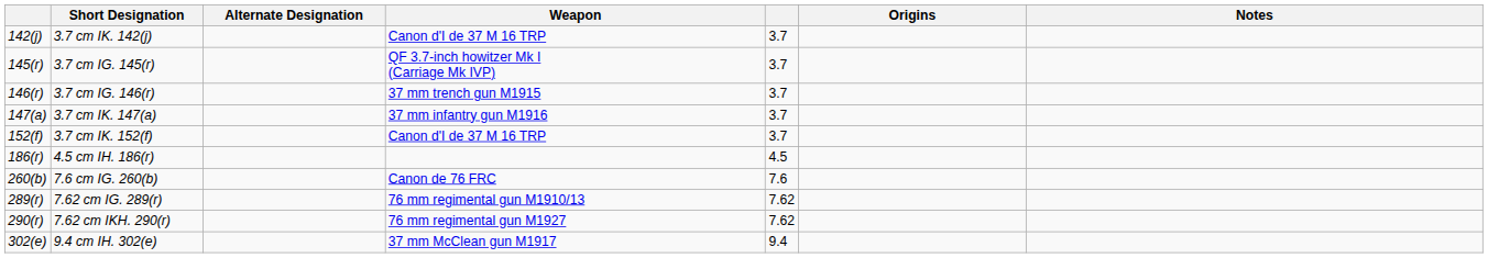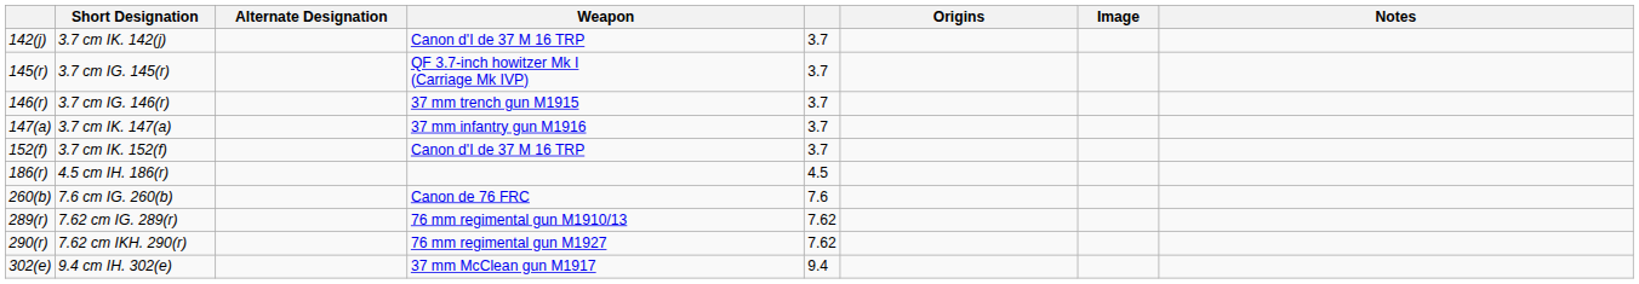 <table class="wikitable sortable" style=" width:200%">
 <tr>
 <th width="2%"></th>
 <th width="10%">Short Designation</th>
 <th width="12%">Alternate Designation</th>
 <th width="25%">Weapon</th>
 <th width="1%"><br></th>
 <th width="15%">Origins</th>
+<th width="5%">Image</th>
 <th width="30%">Notes</th>
 </tr>
 <tr>
 <td><em>142(j)</em></td>
 <td><em>3.7 cm IK. 142(j)</em></td>
 <td></td>
 <td><a href='#'>Canon d'I de 37 M 16 TRP</a></td>
 <td>3.7</td>
+<td></td>
 <td></td>
 <td></td>
 </tr>
 <tr>
 <td><em>145(r)</em></td>
 <td><em>3.7 cm IG. 145(r)</em></td>
 <td></td>
 <td><a href='#'>QF 3.7-inch howitzer Mk I<br>(Carriage Mk IVP)</a></td>
 <td>3.7</td>
 <td></td>
 <td></td>
+<td></td>
 </tr>
 <tr>
 <td><em>146(r)</em></td>
 <td><em>3.7 cm IG. 146(r)</em></td>
 <td></td>
 <td><a href='#'>37 mm trench gun M1915</a></td>
 <td>3.7</td>
+<td></td>
 <td></td>
 <td></td>
 </tr>
 <tr>
 <td><em>147(a)</em></td>
 <td><em>3.7 cm IK. 147(a)</em></td>
 <td></td>
 <td><a href='#'>37 mm infantry gun M1916</a></td>
 <td>3.7</td>
 <td></td>
 <td></td>
+<td></td>
 </tr>
 <tr>
 <td><em>152(f)</em></td>
 <td><em>3.7 cm IK. 152(f)</em></td>
 <td></td>
 <td><a href='#'>Canon d'I de 37 M 16 TRP</a></td>
 <td>3.7</td>
+<td></td>
 <td></td>
 <td></td>
 </tr>
 <tr>
 <td><em>186(r)</em></td>
 <td><em>4.5 cm IH. 186(r)</em></td>
 <td></td>
 <td></td>
 <td>4.5</td>
 <td></td>
 <td></td>
+<td></td>
 </tr>
 <tr>
 <td><em>260(b)</em></td>
 <td><em>7.6 cm IG. 260(b)</em></td>
 <td></td>
 <td><a href='#'>Canon de 76 FRC</a></td>
 <td>7.6</td>
+<td></td>
 <td></td>
 <td></td>
 </tr>
 <tr>
 <td><em>289(r)</em></td>
 <td><em>7.62 cm IG. 289(r)</em></td>
 <td></td>
 <td><a href='#'>76 mm regimental gun M1910/13</a></td>
 <td>7.62</td>
 <td></td>
 <td></td>
+<td></td>
 </tr>
 <tr>
 <td><em>290(r)</em></td>
 <td><em>7.62 cm IKH. 290(r)</em></td>
 <td></td>
 <td><a href='#'>76 mm regimental gun M1927</a></td>
 <td>7.62</td>
+<td></td>
 <td></td>
 <td></td>
 </tr>
 <tr>
 <td><em>302(e)</em></td>
 <td><em>9.4 cm IH. 302(e)</em></td>
 <td></td>
 <td><a href='#'>37 mm McClean gun M1917</a></td>
 <td>9.4</td>
 <td></td>
 <td></td>
+<td></td>
 </tr>
 </table>
